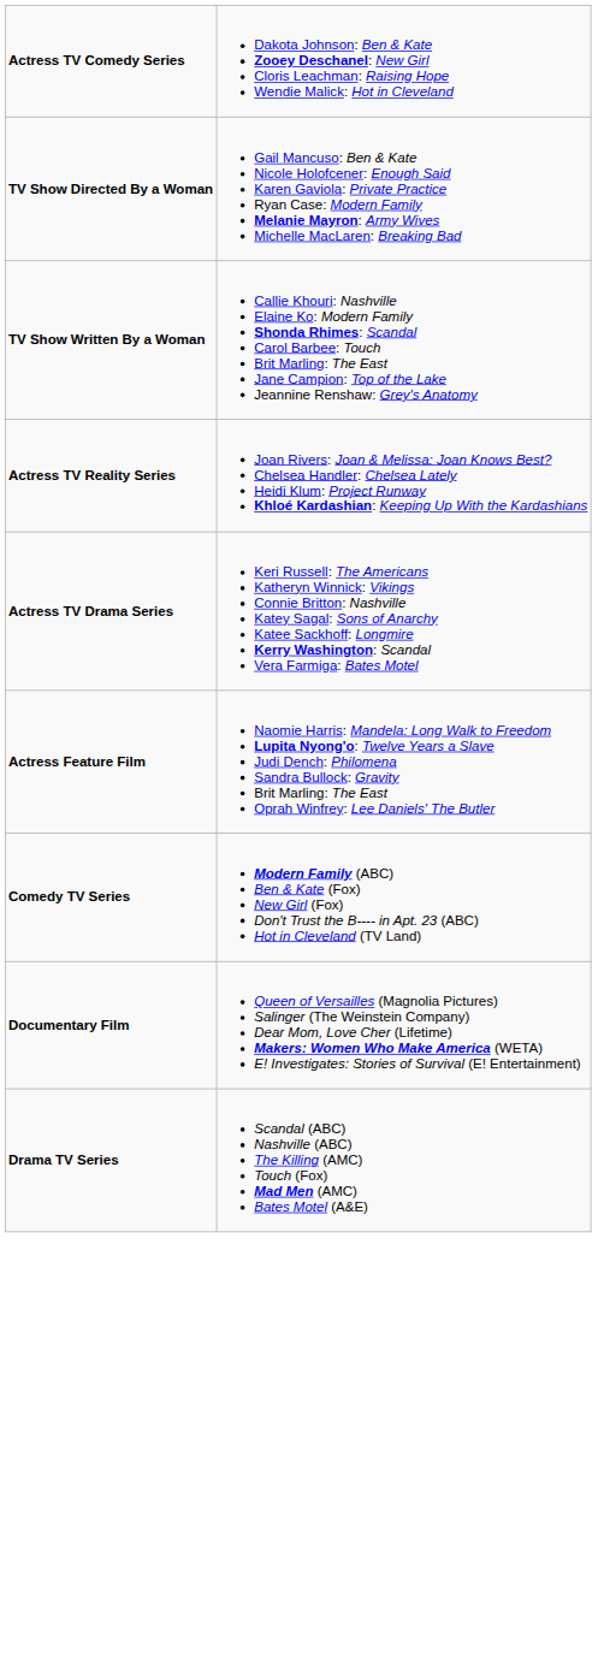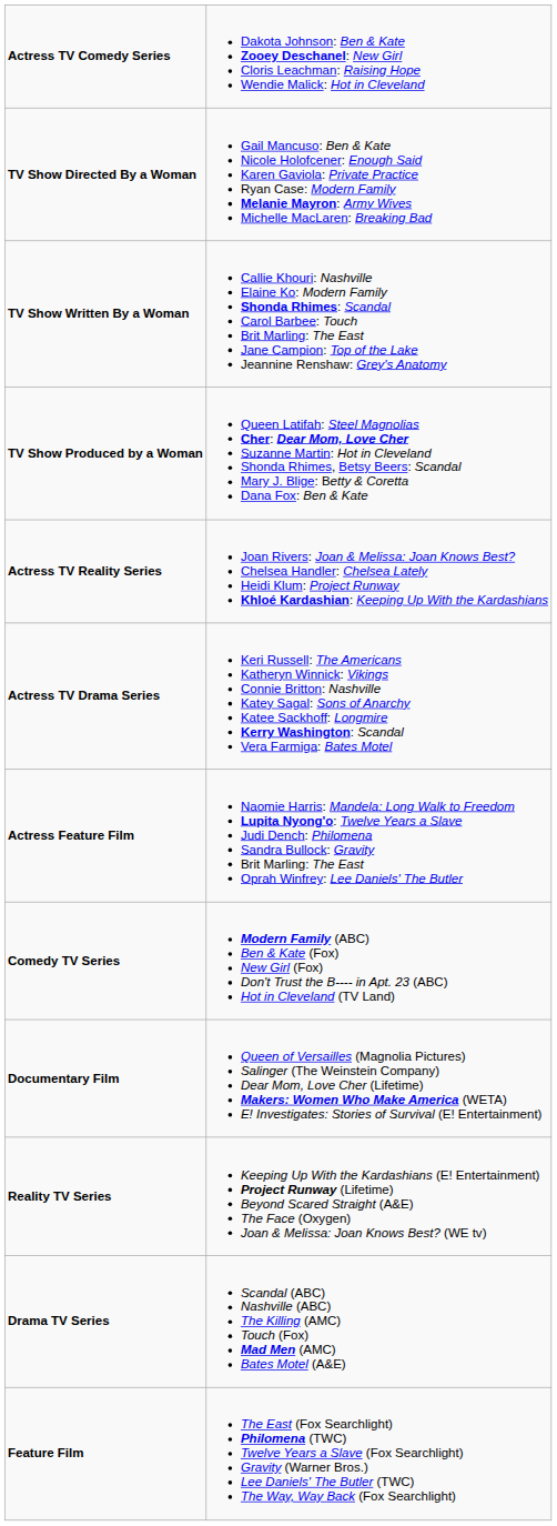 <table class="wikitable">
 <tr>
 <td><strong>Actress TV Comedy Series</strong></td>
 <td><br><ul><li><a href='#'>Dakota Johnson</a>: <em><a href='#'>Ben & Kate</a></em></li><li><strong><a href='#'>Zooey Deschanel</a></strong>: <em><a href='#'>New Girl</a></em></li><li><a href='#'>Cloris Leachman</a>: <em><a href='#'>Raising Hope</a></em></li><li><a href='#'>Wendie Malick</a>: <em><a href='#'>Hot in Cleveland</a></em></li></ul></td>
 </tr>
 <tr>
 <td><strong>TV Show Directed By a Woman</strong></td>
 <td><br><ul><li><a href='#'>Gail Mancuso</a>: <em>Ben & Kate</em></li><li><a href='#'>Nicole Holofcener</a>: <em><a href='#'>Enough Said</a></em></li><li><a href='#'>Karen Gaviola</a>: <em><a href='#'>Private Practice</a></em></li><li>Ryan Case: <em><a href='#'>Modern Family</a></em></li><li><strong><a href='#'>Melanie Mayron</a></strong>: <em><a href='#'>Army Wives</a></em></li><li><a href='#'>Michelle MacLaren</a>: <em><a href='#'>Breaking Bad</a></em></li></ul></td>
 </tr>
 <tr>
 <td><strong>TV Show Written By a Woman</strong></td>
 <td><br><ul><li><a href='#'>Callie Khouri</a>: <em>Nashville</em></li><li><a href='#'>Elaine Ko</a>: <em>Modern Family</em></li><li><strong><a href='#'>Shonda Rhimes</a></strong>: <em><a href='#'>Scandal</a></em></li><li><a href='#'>Carol Barbee</a>: <em>Touch</em></li><li><a href='#'>Brit Marling</a>: <em>The East</em></li><li><a href='#'>Jane Campion</a>: <em><a href='#'>Top of the Lake</a></em></li><li>Jeannine Renshaw: <em><a href='#'>Grey's Anatomy</a></em></li></ul></td>
+</tr>
+<tr>
+<td><strong>TV Show Produced by a Woman</strong></td>
+<td><br><ul><li><a href='#'>Queen Latifah</a>: <em><a href='#'>Steel Magnolias</a></em></li><li><strong><a href='#'>Cher</a></strong>: <strong><em><a href='#'>Dear Mom, Love Cher</a></em></strong></li><li><a href='#'>Suzanne Martin</a>: <em>Hot in Cleveland</em></li><li><a href='#'>Shonda Rhimes</a>, <a href='#'>Betsy Beers</a>: <em>Scandal</em></li><li><a href='#'>Mary J. Blige</a>: B<em>etty & Coretta</em></li><li><a href='#'>Dana Fox</a>: <em>Ben & Kate</em></li></ul></td>
 </tr>
 <tr>
 <td><strong>Actress TV Reality Series</strong></td>
 <td><br><ul><li><a href='#'>Joan Rivers</a>: <em><a href='#'>Joan & Melissa: Joan Knows Best?</a></em></li><li><a href='#'>Chelsea Handler</a>: <em><a href='#'>Chelsea Lately</a></em></li><li><a href='#'>Heidi Klum</a>: <em><a href='#'>Project Runway</a></em></li><li><strong><a href='#'>Khloé Kardashian</a></strong>: <em><a href='#'>Keeping Up With the Kardashians</a></em></li></ul></td>
 </tr>
 <tr>
 <td><strong>Actress TV Drama Series</strong></td>
 <td><br><ul><li><a href='#'>Keri Russell</a>: <em><a href='#'>The Americans</a></em></li><li><a href='#'>Katheryn Winnick</a>: <em><a href='#'>Vikings</a></em></li><li><a href='#'>Connie Britton</a>: <em>Nashville</em></li><li><a href='#'>Katey Sagal</a>: <em><a href='#'>Sons of Anarchy</a></em></li><li><a href='#'>Katee Sackhoff</a>: <em><a href='#'>Longmire</a></em></li><li><strong><a href='#'>Kerry Washington</a></strong>: <em>Scandal</em></li><li><a href='#'>Vera Farmiga</a>: <em><a href='#'>Bates Motel</a></em></li></ul></td>
 </tr>
 <tr>
 <td><strong>Actress Feature Film</strong></td>
 <td><br><ul><li><a href='#'>Naomie Harris</a>: <em><a href='#'>Mandela: Long Walk to Freedom</a></em></li><li><strong><a href='#'>Lupita Nyong'o</a></strong>: <em><a href='#'>Twelve Years a Slave</a></em></li><li><a href='#'>Judi Dench</a>: <em><a href='#'>Philomena</a></em></li><li><a href='#'>Sandra Bullock</a>: <em><a href='#'>Gravity</a></em></li><li>Brit Marling: <em>The East</em></li><li><a href='#'>Oprah Winfrey</a>: <em><a href='#'>Lee Daniels' The Butler</a></em></li></ul></td>
 </tr>
 <tr>
 <td><strong>Comedy TV Series</strong></td>
 <td><br><ul><li><strong><em><a href='#'>Modern Family</a></em></strong> (ABC)</li><li><em><a href='#'>Ben & Kate</a></em> (Fox)</li><li><em><a href='#'>New Girl</a></em> (Fox)</li><li><em>Don't Trust the B---- in Apt. 23</em> (ABC)</li><li><em><a href='#'>Hot in Cleveland</a></em> (TV Land)</li></ul></td>
 </tr>
 <tr>
 <td><strong>Documentary Film</strong></td>
 <td><br><ul><li><em><a href='#'>Queen of Versailles</a></em> (Magnolia Pictures)</li><li><em>Salinger</em> (The Weinstein Company)</li><li><em>Dear Mom, Love Cher</em> (Lifetime)</li><li><strong><em><a href='#'>Makers: Women Who Make America</a></em></strong>  (WETA)</li><li><em>E! Investigates: Stories of Survival</em> (E! Entertainment)</li></ul></td>
 </tr>
 <tr>
+<td><strong>Reality TV Series</strong></td>
+<td><br><ul><li><em>Keeping Up With the Kardashians</em> (E! Entertainment)</li><li><strong><em>Project Runway</em></strong> (Lifetime)</li><li><em>Beyond Scared Straight</em> (A&E)</li><li><em>The Face</em> (Oxygen)</li><li><em>Joan & Melissa: Joan Knows Best?</em> (WE tv)</li></ul></td>
+</tr>
+<tr>
 <td><strong>Drama TV Series</strong></td>
 <td><br><ul><li><em>Scandal</em> (ABC)</li><li><em>Nashville</em> (ABC)</li><li><em><a href='#'>The Killing</a></em> (AMC)</li><li><em>Touch</em> (Fox)</li><li><strong><em><a href='#'>Mad Men</a></em></strong> (AMC)</li><li><em><a href='#'>Bates Motel</a></em> (A&E)</li></ul></td>
 </tr>
+<tr>
+<td><strong>Feature Film</strong></td>
+<td><br><ul><li><em><a href='#'>The East</a></em> (Fox Searchlight)</li><li><strong><em><a href='#'>Philomena</a></em></strong> (TWC)</li><li><em><a href='#'>Twelve Years a Slave</a></em> (Fox Searchlight)</li><li><em><a href='#'>Gravity</a></em> (Warner Bros.)</li><li><em><a href='#'>Lee Daniels' The Butler</a></em> (TWC)</li><li><em><a href='#'>The Way, Way Back</a></em> (Fox Searchlight)</li></ul></td>
+</tr>
 </table>
